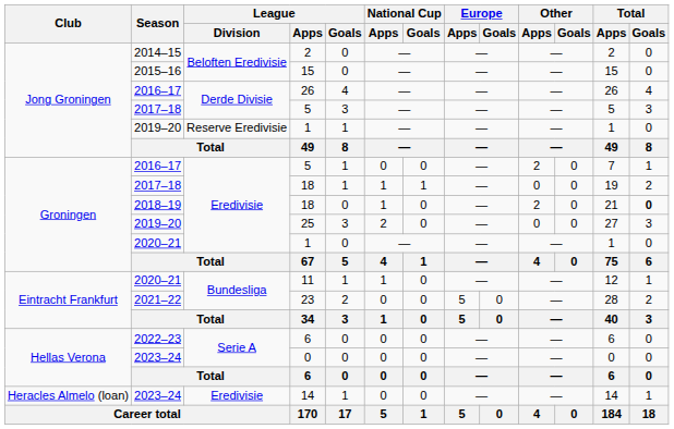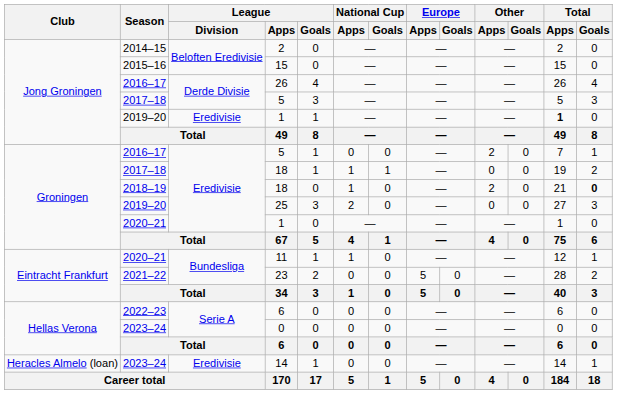 <table class="wikitable" style="text-align:center">
 <tr>
 <th rowspan="2">Club</th>
 <th rowspan="2">Season</th>
 <th colspan="3">League</th>
 <th colspan="2">National Cup</th>
 <th colspan="2"><a href='#'>Europe</a></th>
 <th colspan="2">Other</th>
 <th colspan="2">Total</th>
 </tr>
 <tr>
 <th>Division</th>
 <th>Apps</th>
 <th>Goals</th>
 <th>Apps</th>
 <th>Goals</th>
 <th>Apps</th>
 <th>Goals</th>
 <th>Apps</th>
 <th>Goals</th>
 <th>Apps</th>
 <th>Goals</th>
 </tr>
 <tr>
 <td rowspan="6"><a href='#'>Jong Groningen</a></td>
 <td>2014–15</td>
 <td rowspan="2"><a href='#'>Beloften Eredivisie</a></td>
 <td>2</td>
 <td>0</td>
 <td colspan="2">—</td>
 <td colspan="2">—</td>
 <td colspan="2">—</td>
 <td>2</td>
 <td>0</td>
 </tr>
 <tr>
 <td>2015–16</td>
 <td>15</td>
 <td>0</td>
 <td colspan="2">—</td>
 <td colspan="2">—</td>
 <td colspan="2">—</td>
 <td>15</td>
 <td>0</td>
 </tr>
 <tr>
 <td><a href='#'>2016–17</a></td>
 <td rowspan="2"><a href='#'>Derde Divisie</a></td>
 <td>26</td>
 <td>4</td>
 <td colspan="2">—</td>
 <td colspan="2">—</td>
 <td colspan="2">—</td>
 <td>26</td>
 <td>4</td>
 </tr>
 <tr>
 <td><a href='#'>2017–18</a></td>
 <td>5</td>
 <td>3</td>
 <td colspan="2">—</td>
 <td colspan="2">—</td>
 <td colspan="2">—</td>
 <td>5</td>
 <td>3</td>
 </tr>
 <tr>
 <td>2019–20</td>
-<td>Reserve Eredivisie</td>
+<td><a href='#'>Eredivisie</a></td>
 <td>1</td>
 <td>1</td>
 <td colspan="2">—</td>
 <td colspan="2">—</td>
 <td colspan="2">—</td>
-<td>1</td>
+<td><strong>1</strong></td>
 <td>0</td>
 </tr>
 <tr>
 <th colspan="2">Total</th>
 <th>49</th>
 <th>8</th>
 <th colspan="2">—</th>
 <th colspan="2">—</th>
 <th colspan="2">—</th>
 <th>49</th>
 <th>8</th>
 </tr>
 <tr>
 <td rowspan="6"><a href='#'>Groningen</a></td>
 <td><a href='#'>2016–17</a></td>
 <td rowspan="5"><a href='#'>Eredivisie</a></td>
 <td>5</td>
 <td>1</td>
 <td>0</td>
 <td>0</td>
 <td colspan="2">—</td>
 <td>2</td>
 <td>0</td>
 <td>7</td>
 <td>1</td>
 </tr>
 <tr>
 <td><a href='#'>2017–18</a></td>
 <td>18</td>
 <td>1</td>
 <td>1</td>
 <td>1</td>
 <td colspan="2">—</td>
 <td>0</td>
 <td>0</td>
 <td>19</td>
 <td>2</td>
 </tr>
 <tr>
 <td><a href='#'>2018–19</a></td>
 <td>18</td>
 <td>0</td>
 <td>1</td>
 <td>0</td>
 <td colspan="2">—</td>
 <td>2</td>
 <td>0</td>
 <td>21</td>
 <td><strong>0</strong></td>
 </tr>
 <tr>
 <td><a href='#'>2019–20</a></td>
 <td>25</td>
 <td>3</td>
 <td>2</td>
 <td>0</td>
 <td colspan="2">—</td>
 <td>0</td>
 <td>0</td>
 <td>27</td>
 <td>3</td>
 </tr>
 <tr>
 <td><a href='#'>2020–21</a></td>
 <td>1</td>
 <td>0</td>
 <td colspan="2">—</td>
 <td colspan="2">—</td>
 <td colspan="2">—</td>
 <td>1</td>
 <td>0</td>
 </tr>
 <tr>
 <th colspan="2">Total</th>
 <th>67</th>
 <th>5</th>
 <th>4</th>
 <th>1</th>
 <th colspan="2">—</th>
 <th>4</th>
 <th>0</th>
 <th>75</th>
 <th>6</th>
 </tr>
 <tr>
 <td rowspan="3"><a href='#'>Eintracht Frankfurt</a></td>
 <td><a href='#'>2020–21</a></td>
 <td rowspan="2"><a href='#'>Bundesliga</a></td>
 <td>11</td>
 <td>1</td>
 <td>1</td>
 <td>0</td>
 <td colspan="2">—</td>
 <td colspan="2">—</td>
 <td>12</td>
 <td>1</td>
 </tr>
 <tr>
 <td><a href='#'>2021–22</a></td>
 <td>23</td>
 <td>2</td>
 <td>0</td>
 <td>0</td>
 <td>5</td>
 <td>0</td>
 <td colspan="2">—</td>
 <td>28</td>
 <td>2</td>
 </tr>
 <tr>
 <th colspan="2">Total</th>
 <th>34</th>
 <th>3</th>
 <th>1</th>
 <th>0</th>
 <th>5</th>
 <th>0</th>
 <th colspan="2">—</th>
 <th>40</th>
 <th>3</th>
 </tr>
 <tr>
 <td rowspan="3"><a href='#'>Hellas Verona</a></td>
 <td><a href='#'>2022–23</a></td>
 <td rowspan="2"><a href='#'>Serie A</a></td>
 <td>6</td>
 <td>0</td>
 <td>0</td>
 <td>0</td>
 <td colspan="2">—</td>
 <td colspan="2">—</td>
 <td>6</td>
 <td>0</td>
 </tr>
 <tr>
 <td><a href='#'>2023–24</a></td>
 <td>0</td>
 <td>0</td>
 <td>0</td>
 <td>0</td>
 <td colspan="2">—</td>
 <td colspan="2">—</td>
 <td>0</td>
 <td>0</td>
 </tr>
 <tr>
 <th colspan="2">Total</th>
 <th>6</th>
 <th>0</th>
 <th>0</th>
 <th>0</th>
 <th colspan="2">—</th>
 <th colspan="2">—</th>
 <th>6</th>
 <th>0</th>
 </tr>
 <tr>
 <td><a href='#'>Heracles Almelo</a> (loan)</td>
 <td><a href='#'>2023–24</a></td>
 <td><a href='#'>Eredivisie</a></td>
 <td>14</td>
 <td>1</td>
 <td>0</td>
 <td>0</td>
 <td colspan="2">—</td>
 <td colspan="2">—</td>
 <td>14</td>
 <td>1</td>
 </tr>
 <tr>
 <th colspan="3">Career total</th>
 <th>170</th>
 <th>17</th>
 <th>5</th>
 <th>1</th>
 <th>5</th>
 <th>0</th>
 <th>4</th>
 <th>0</th>
 <th>184</th>
 <th>18</th>
 </tr>
 </table>
